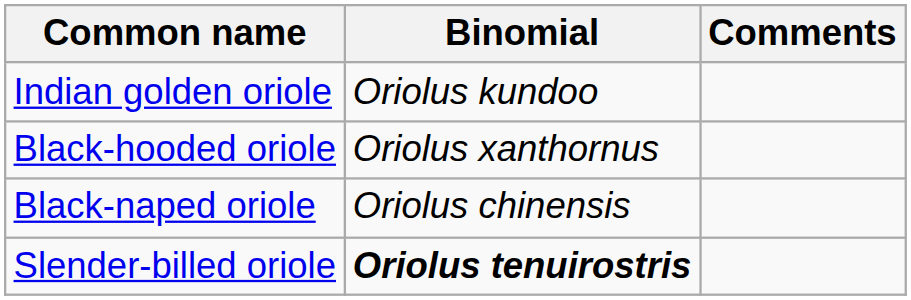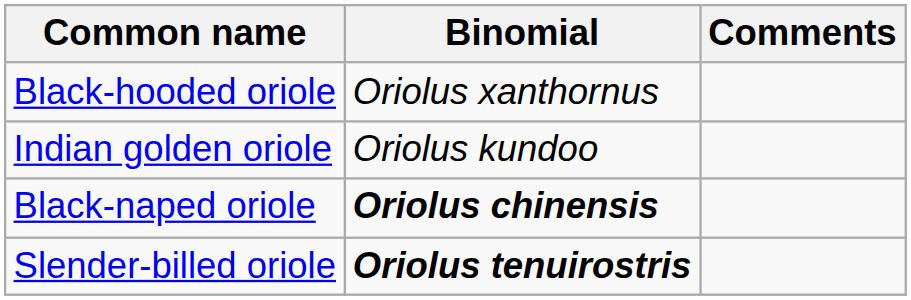 <table class="wikitable">
 <tr>
 <th>Common name</th>
 <th>Binomial</th>
 <th>Comments</th>
 </tr>
 <tr>
+<td><a href='#'>Black-hooded oriole</a></td>
+<td><em>Oriolus xanthornus</em></td>
+<td></td>
+</tr>
+<tr>
 <td><a href='#'>Indian golden oriole</a></td>
 <td><em>Oriolus kundoo</em></td>
 <td></td>
 </tr>
 <tr>
-<td><a href='#'>Black-hooded oriole</a></td>
-<td><em>Oriolus xanthornus</em></td>
-<td></td>
-</tr>
-<tr>
 <td><a href='#'>Black-naped oriole</a></td>
-<td><em>Oriolus chinensis</em></td>
+<td><strong><em>Oriolus chinensis</em></strong></td>
 <td></td>
 </tr>
 <tr>
 <td><a href='#'>Slender-billed oriole</a></td>
 <td><strong><em>Oriolus tenuirostris</em></strong></td>
 <td></td>
 </tr>
 </table>
